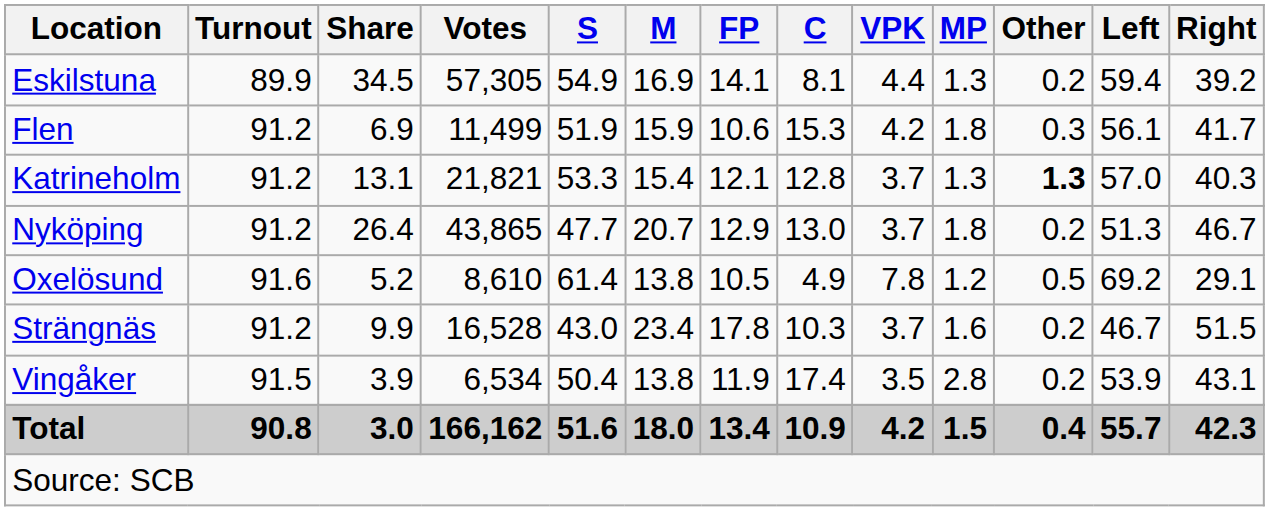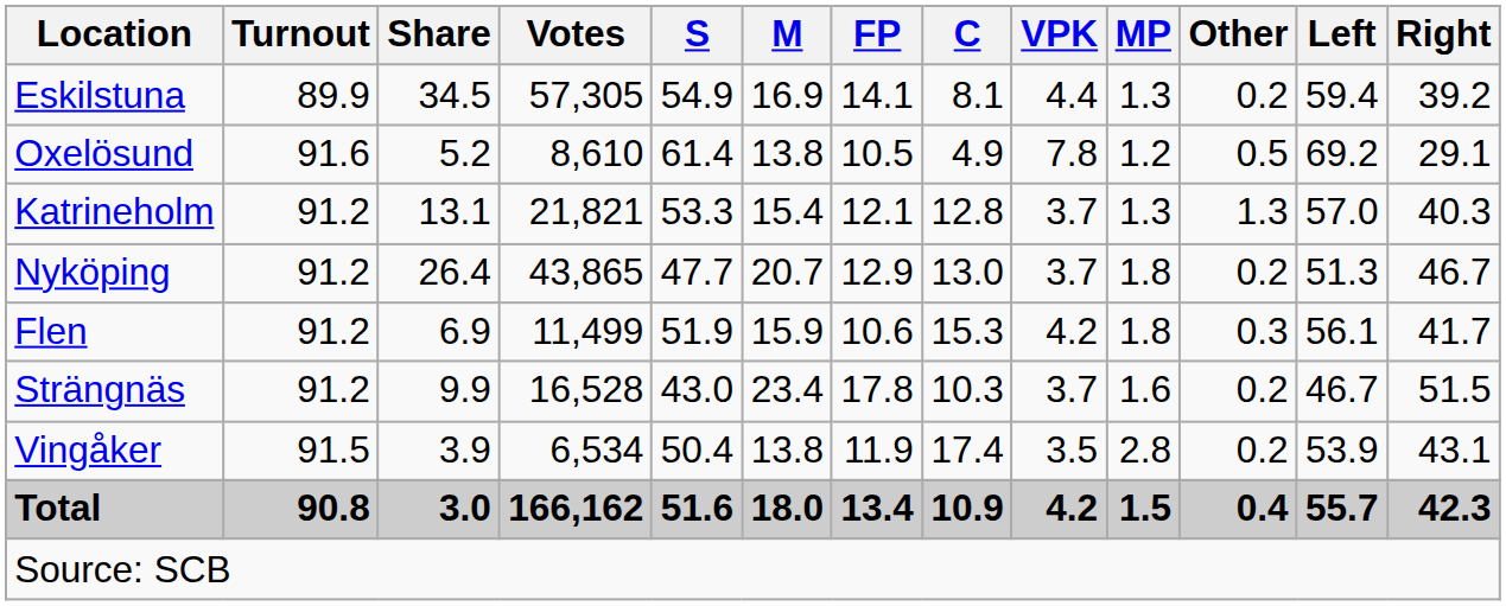 <table class="wikitable sortable" style=text-align:right>
 <tr>
 <th>Location</th>
 <th>Turnout</th>
 <th>Share</th>
 <th>Votes</th>
 <th><a href='#'>S</a></th>
 <th><a href='#'>M</a></th>
 <th><a href='#'>FP</a></th>
 <th><a href='#'>C</a></th>
 <th><a href='#'>VPK</a></th>
 <th><a href='#'>MP</a></th>
 <th>Other</th>
 <th>Left</th>
 <th>Right</th>
 </tr>
 <tr>
 <td align=left><a href='#'>Eskilstuna</a></td>
 <td>89.9</td>
 <td>34.5</td>
 <td>57,305</td>
 <td>54.9</td>
 <td>16.9</td>
 <td>14.1</td>
 <td>8.1</td>
 <td>4.4</td>
 <td>1.3</td>
 <td>0.2</td>
 <td>59.4</td>
 <td>39.2</td>
 </tr>
 <tr>
-<td align=left><a href='#'>Flen</a></td>
-<td>91.2</td>
-<td>6.9</td>
-<td>11,499</td>
-<td>51.9</td>
-<td>15.9</td>
-<td>10.6</td>
-<td>15.3</td>
-<td>4.2</td>
-<td>1.8</td>
-<td>0.3</td>
-<td>56.1</td>
-<td>41.7</td>
+<td align=left><a href='#'>Oxelösund</a></td>
+<td>91.6</td>
+<td>5.2</td>
+<td>8,610</td>
+<td>61.4</td>
+<td>13.8</td>
+<td>10.5</td>
+<td>4.9</td>
+<td>7.8</td>
+<td>1.2</td>
+<td>0.5</td>
+<td>69.2</td>
+<td>29.1</td>
 </tr>
 <tr>
 <td align=left><a href='#'>Katrineholm</a></td>
 <td>91.2</td>
 <td>13.1</td>
 <td>21,821</td>
 <td>53.3</td>
 <td>15.4</td>
 <td>12.1</td>
 <td>12.8</td>
 <td>3.7</td>
 <td>1.3</td>
-<td><strong>1.3</strong></td>
+<td>1.3</td>
 <td>57.0</td>
 <td>40.3</td>
 </tr>
 <tr>
 <td align=left><a href='#'>Nyköping</a></td>
 <td>91.2</td>
 <td>26.4</td>
 <td>43,865</td>
 <td>47.7</td>
 <td>20.7</td>
 <td>12.9</td>
 <td>13.0</td>
 <td>3.7</td>
 <td>1.8</td>
 <td>0.2</td>
 <td>51.3</td>
 <td>46.7</td>
 </tr>
 <tr>
-<td align=left><a href='#'>Oxelösund</a></td>
-<td>91.6</td>
-<td>5.2</td>
-<td>8,610</td>
-<td>61.4</td>
-<td>13.8</td>
-<td>10.5</td>
-<td>4.9</td>
-<td>7.8</td>
-<td>1.2</td>
-<td>0.5</td>
-<td>69.2</td>
-<td>29.1</td>
+<td align=left><a href='#'>Flen</a></td>
+<td>91.2</td>
+<td>6.9</td>
+<td>11,499</td>
+<td>51.9</td>
+<td>15.9</td>
+<td>10.6</td>
+<td>15.3</td>
+<td>4.2</td>
+<td>1.8</td>
+<td>0.3</td>
+<td>56.1</td>
+<td>41.7</td>
 </tr>
 <tr>
 <td align=left><a href='#'>Strängnäs</a></td>
 <td>91.2</td>
 <td>9.9</td>
 <td>16,528</td>
 <td>43.0</td>
 <td>23.4</td>
 <td>17.8</td>
 <td>10.3</td>
 <td>3.7</td>
 <td>1.6</td>
 <td>0.2</td>
 <td>46.7</td>
 <td>51.5</td>
 </tr>
 <tr>
 <td align=left><a href='#'>Vingåker</a></td>
 <td>91.5</td>
 <td>3.9</td>
 <td>6,534</td>
 <td>50.4</td>
 <td>13.8</td>
 <td>11.9</td>
 <td>17.4</td>
 <td>3.5</td>
 <td>2.8</td>
 <td>0.2</td>
 <td>53.9</td>
 <td>43.1</td>
 </tr>
 <tr>
 </tr>
 <tr style="background:#CDCDCD;">
 <td align=left><strong>Total</strong></td>
 <td><strong>90.8</strong></td>
 <td><strong>3.0</strong></td>
 <td><strong>166,162</strong></td>
 <td><strong>51.6</strong></td>
 <td><strong>18.0</strong></td>
 <td><strong>13.4</strong></td>
 <td><strong>10.9</strong></td>
 <td><strong>4.2</strong></td>
 <td><strong>1.5</strong></td>
 <td><strong>0.4</strong></td>
 <td><strong>55.7</strong></td>
 <td><strong>42.3</strong></td>
 </tr>
 <tr>
 <td align=left colspan=13>Source: SCB </td>
 </tr>
 </table>
